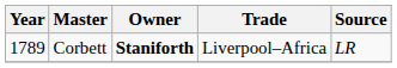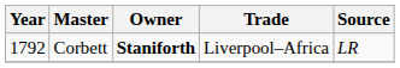 <table class=" wikitable">
 <tr>
 <th>Year</th>
 <th>Master</th>
 <th>Owner</th>
 <th>Trade</th>
 <th>Source</th>
 </tr>
 <tr>
-<td>1789</td>
+<td>1792</td>
 <td>Corbett</td>
 <td><strong>Staniforth</strong></td>
 <td>Liverpool–Africa</td>
 <td><em>LR</em></td>
 </tr>
 <tr>
 </tr>
 </table>
